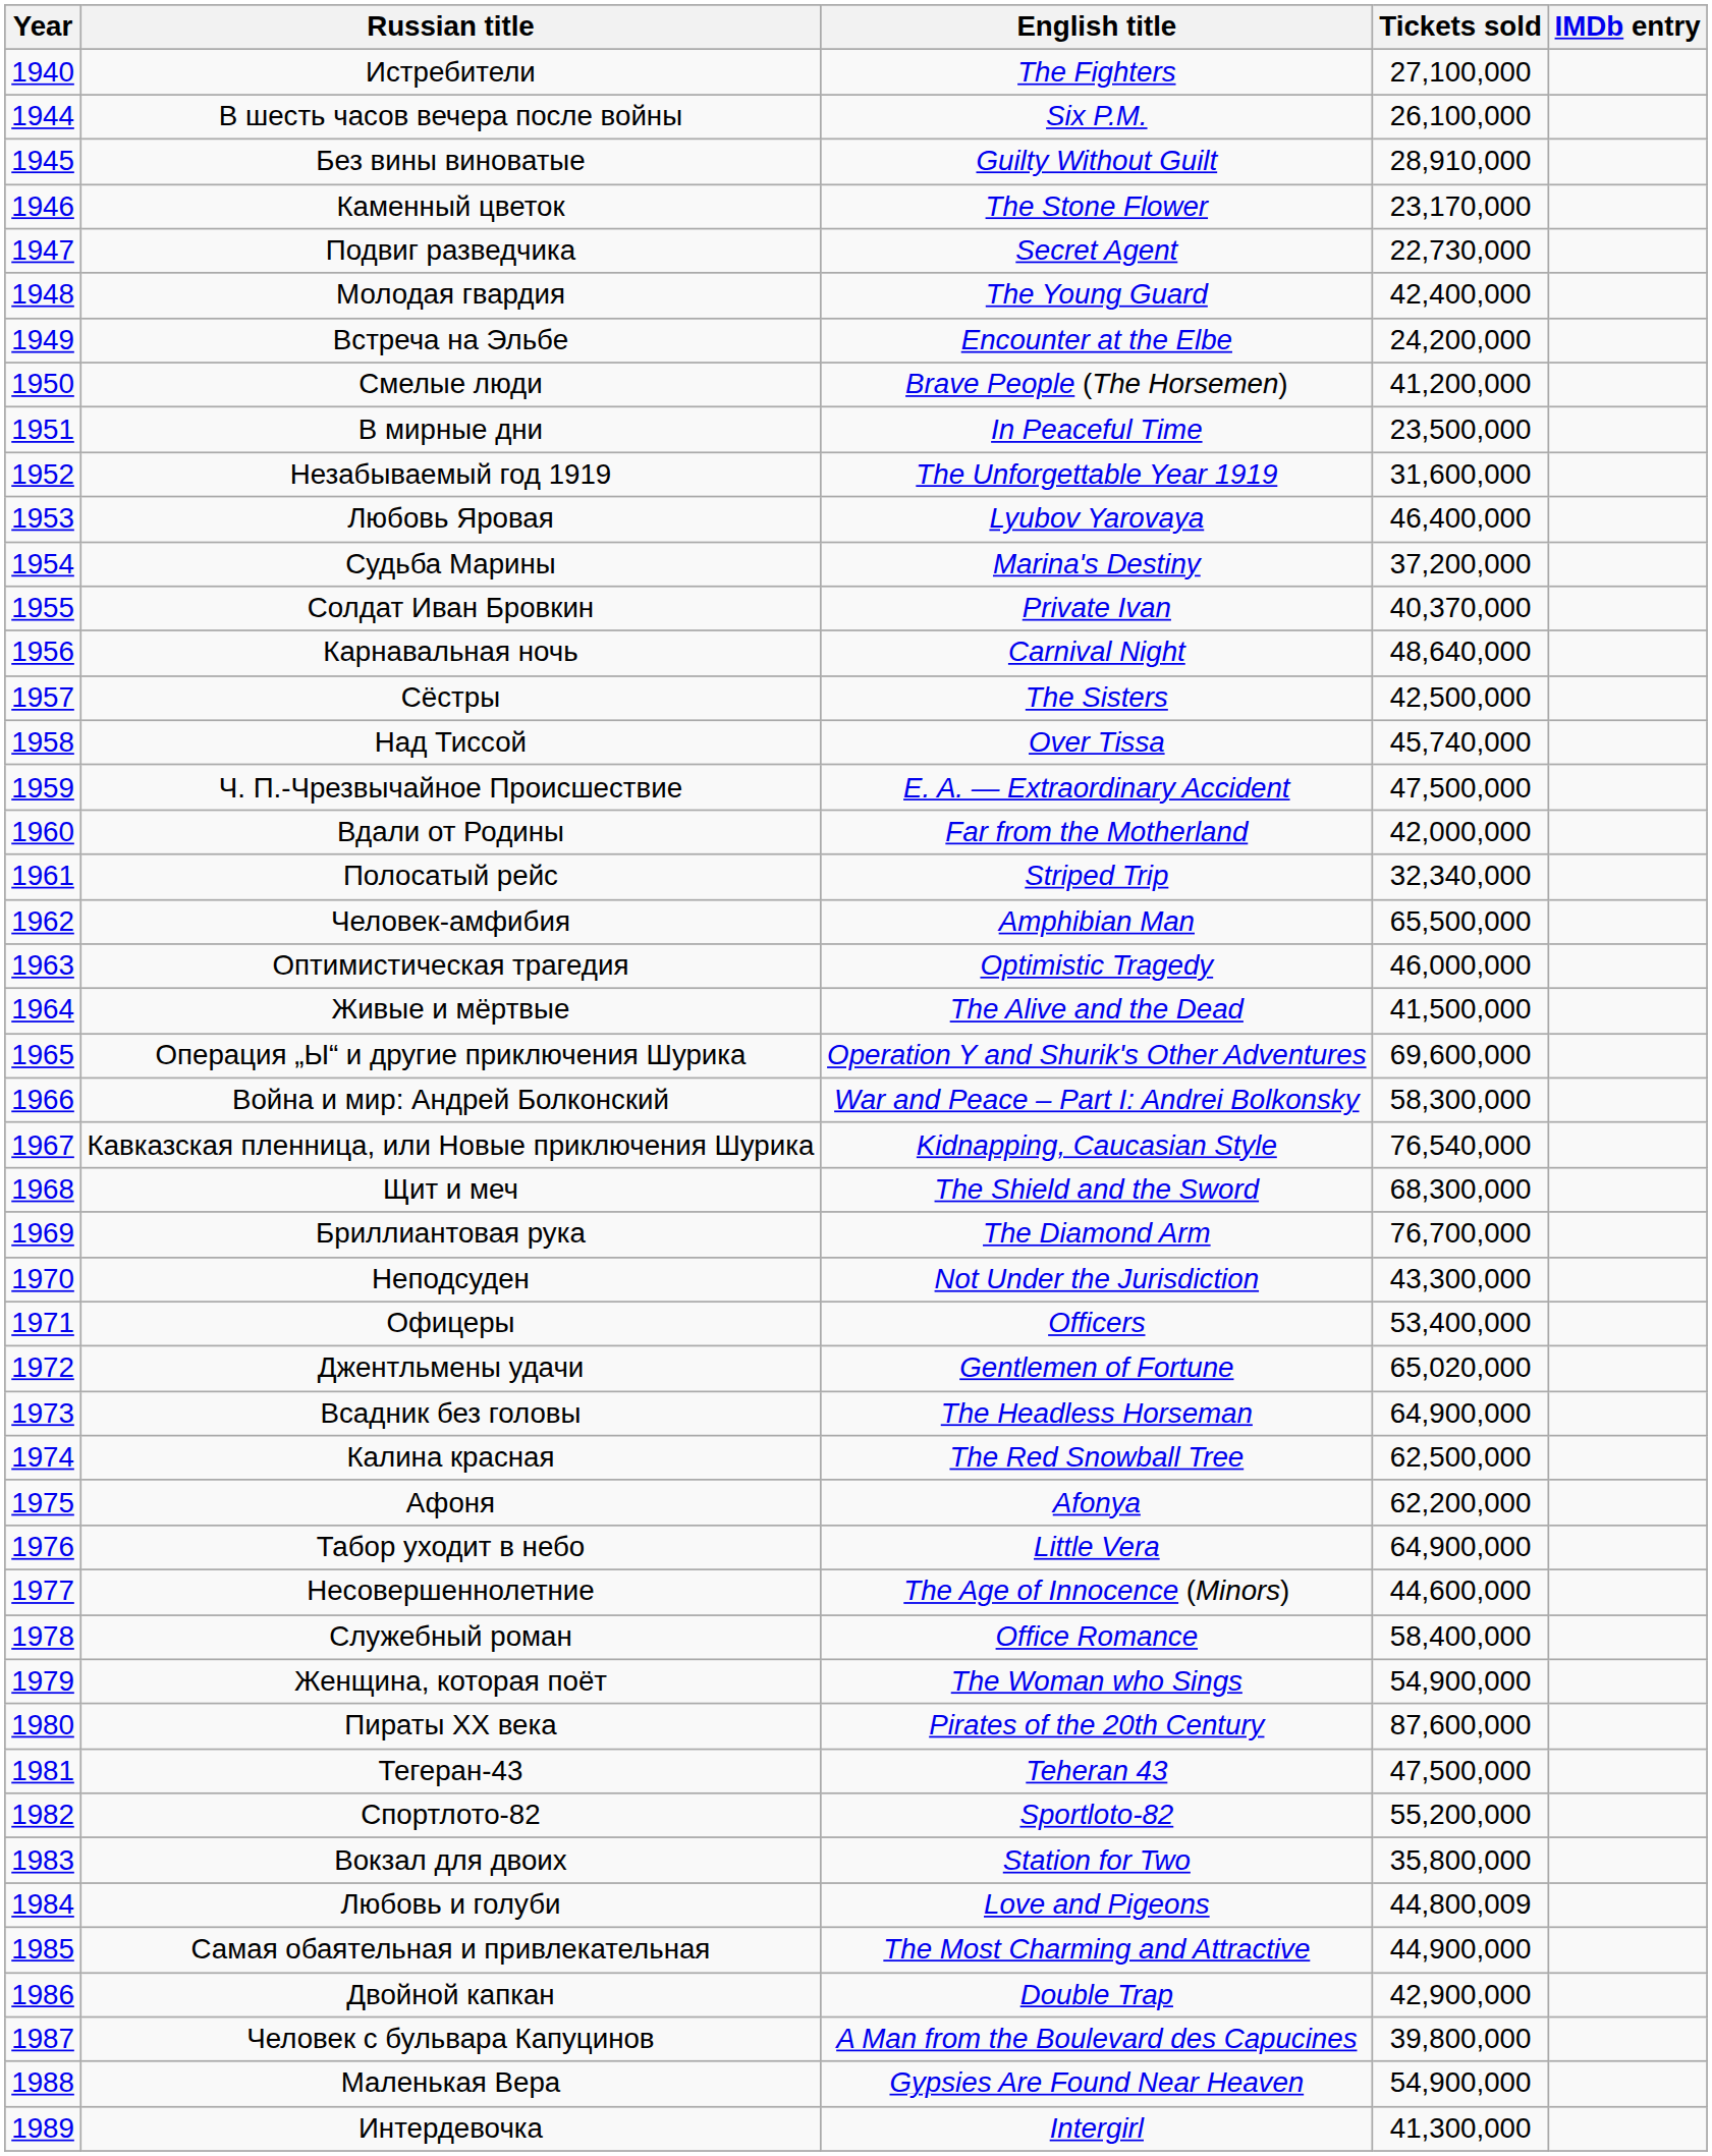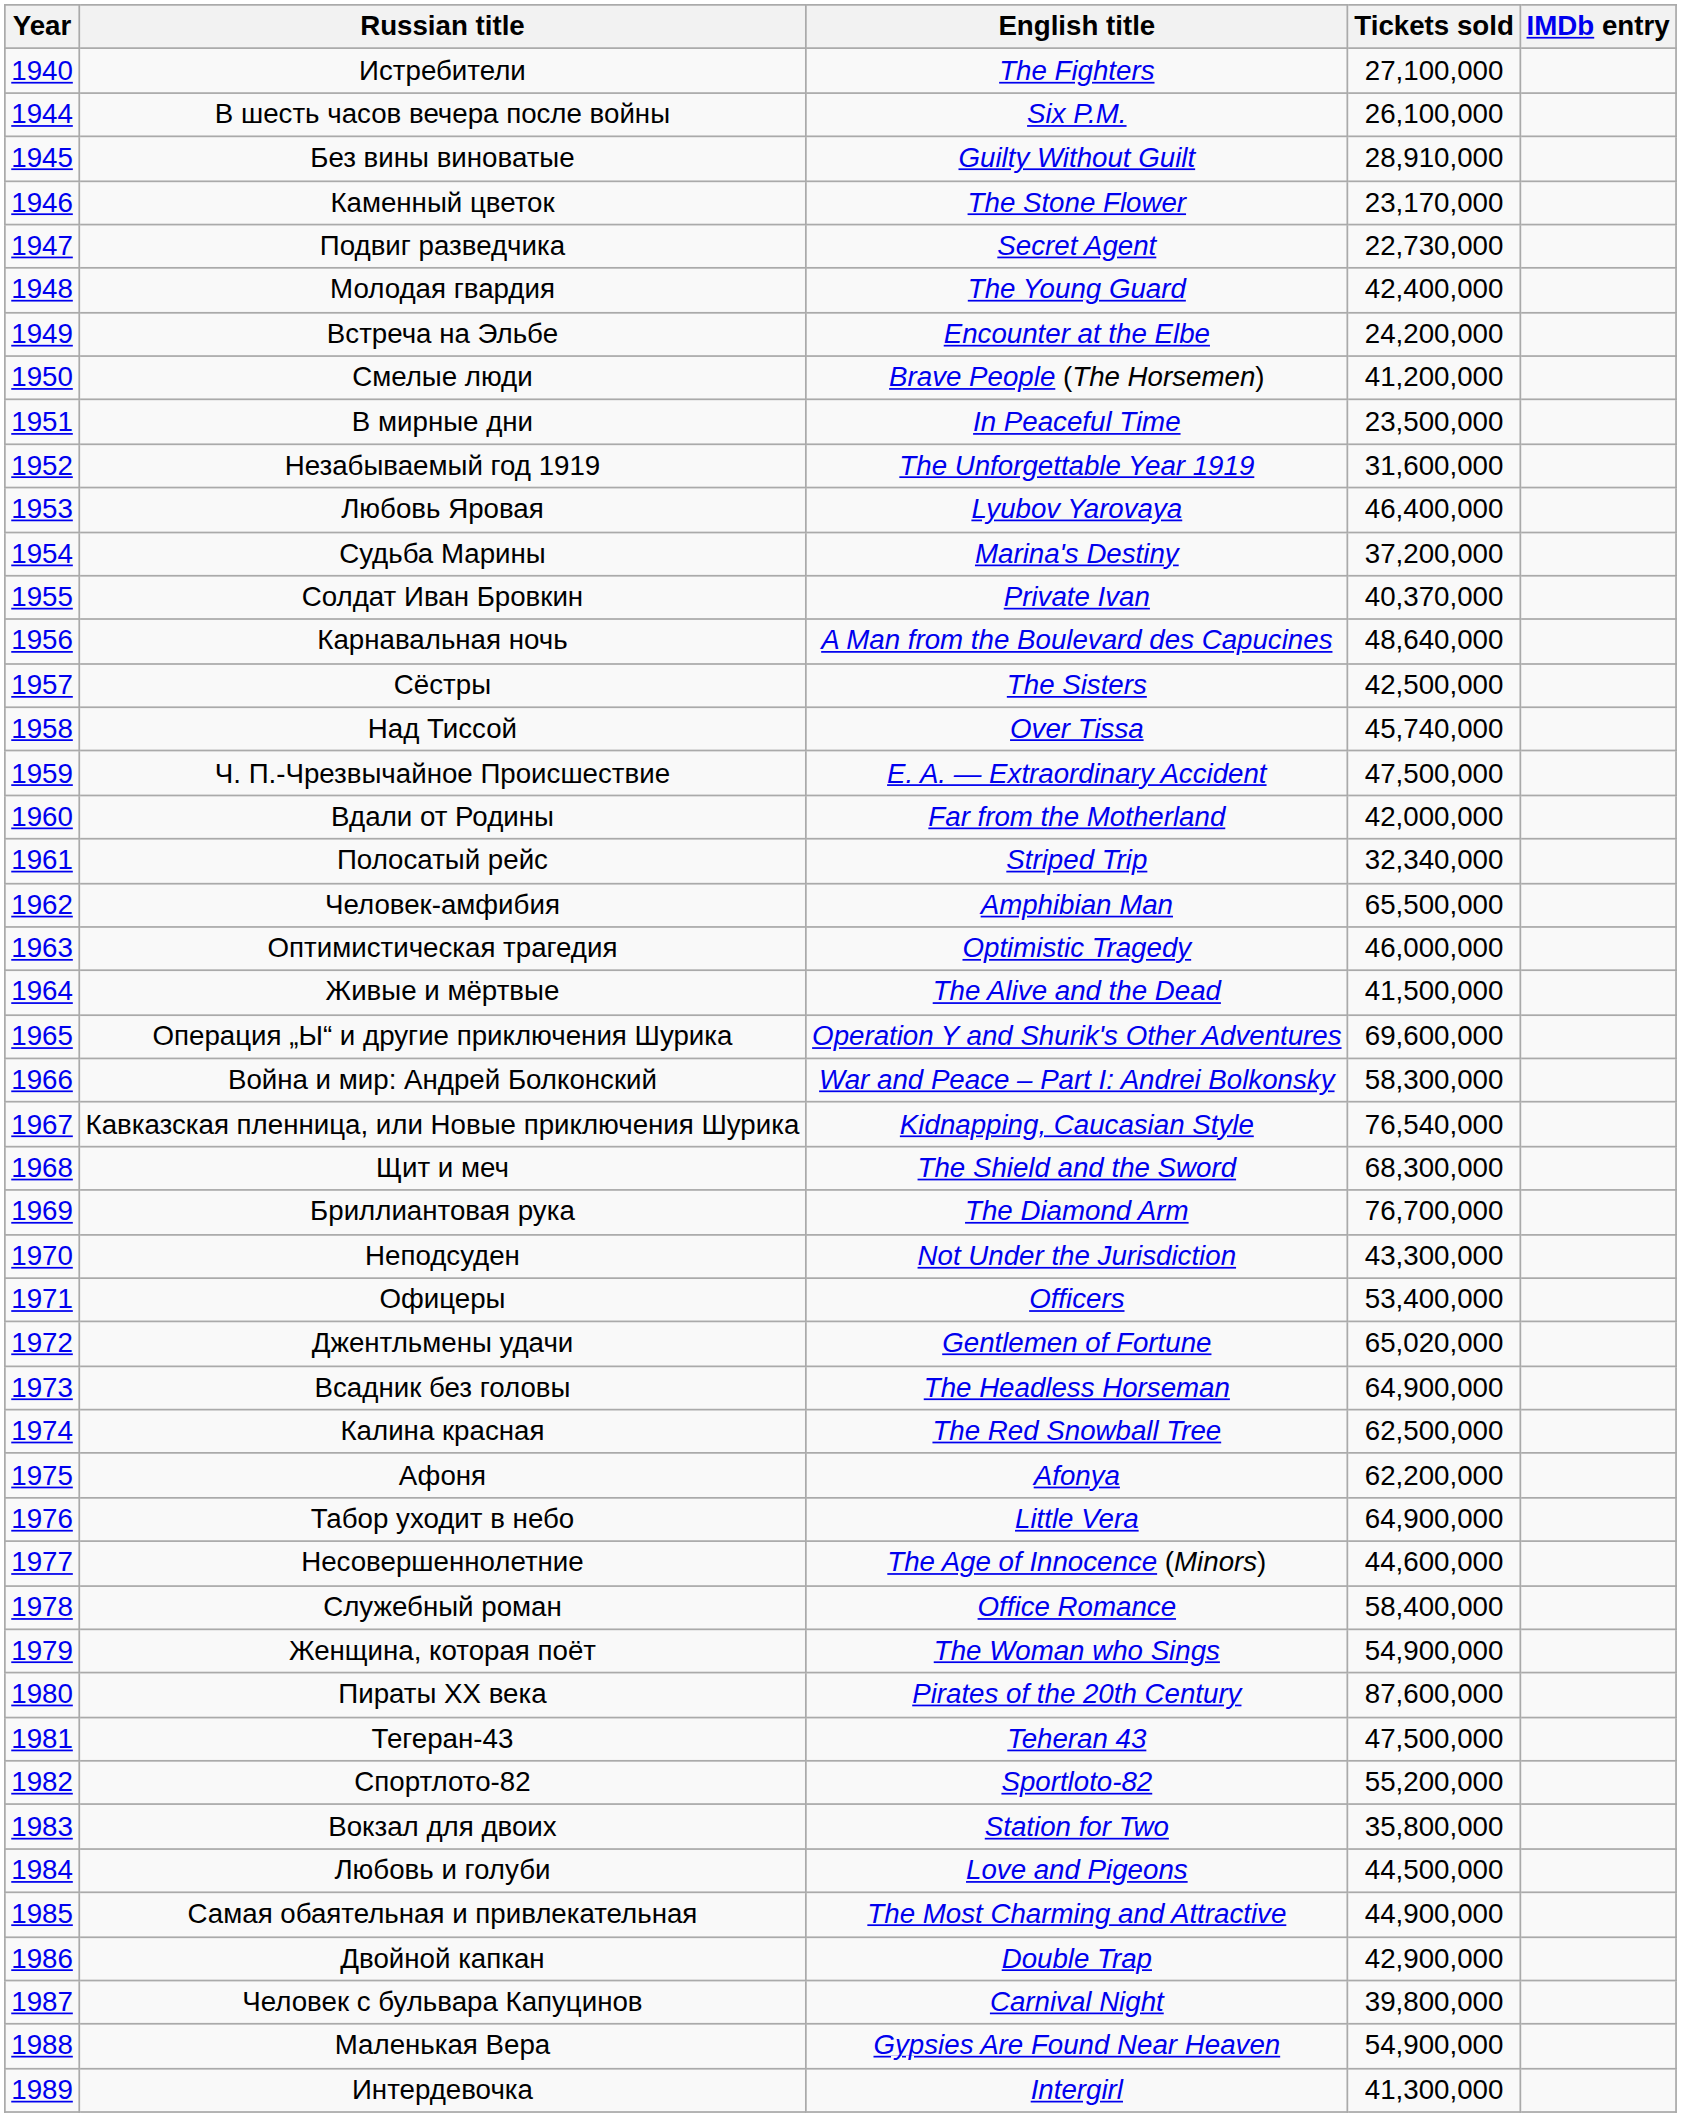 <table class="wikitable sortable" style="text-align:center">
 <tr>
 <th>Year</th>
 <th>Russian title</th>
 <th>English title</th>
 <th>Tickets sold</th>
 <th><a href='#'>IMDb</a> entry</th>
 </tr>
 <tr>
 <td><a href='#'>1940</a></td>
 <td>Истребители</td>
 <td><em><a href='#'>The Fighters</a></em></td>
 <td>27,100,000</td>
 <td></td>
 </tr>
 <tr>
 <td><a href='#'>1944</a></td>
 <td>В шесть часов вечера после войны</td>
 <td><em><a href='#'>Six P.M.</a></em></td>
 <td>26,100,000</td>
 <td></td>
 </tr>
 <tr>
 <td><a href='#'>1945</a></td>
 <td>Без вины виноватые</td>
 <td><em><a href='#'>Guilty Without Guilt</a></em></td>
 <td>28,910,000</td>
 <td></td>
 </tr>
 <tr>
 <td><a href='#'>1946</a></td>
 <td>Каменный цветок</td>
 <td><em><a href='#'>The Stone Flower</a></em></td>
 <td>23,170,000</td>
 <td></td>
 </tr>
 <tr>
 <td><a href='#'>1947</a></td>
 <td>Подвиг разведчика</td>
 <td><em><a href='#'>Secret Agent</a></em></td>
 <td>22,730,000</td>
 <td></td>
 </tr>
 <tr>
 <td><a href='#'>1948</a></td>
 <td>Молодая гвардия</td>
 <td><em><a href='#'>The Young Guard</a></em></td>
 <td>42,400,000</td>
 <td></td>
 </tr>
 <tr>
 <td><a href='#'>1949</a></td>
 <td>Встреча на Эльбе</td>
 <td><em><a href='#'>Encounter at the Elbe</a></em></td>
 <td>24,200,000</td>
 <td></td>
 </tr>
 <tr>
 <td><a href='#'>1950</a></td>
 <td>Смелые люди</td>
 <td><em><a href='#'>Brave People</a></em> (<em>The Horsemen</em>)</td>
 <td>41,200,000</td>
 <td></td>
 </tr>
 <tr>
 <td><a href='#'>1951</a></td>
 <td>В мирные дни</td>
 <td><em><a href='#'>In Peaceful Time</a></em></td>
 <td>23,500,000</td>
 <td></td>
 </tr>
 <tr>
 <td><a href='#'>1952</a></td>
 <td>Незабываемый год 1919</td>
 <td><em><a href='#'>The Unforgettable Year 1919</a></em></td>
 <td>31,600,000</td>
 <td></td>
 </tr>
 <tr>
 <td><a href='#'>1953</a></td>
 <td>Любовь Яровая</td>
 <td><em><a href='#'>Lyubov Yarovaya</a></em></td>
 <td>46,400,000</td>
 <td></td>
 </tr>
 <tr>
 <td><a href='#'>1954</a></td>
 <td>Судьба Марины</td>
 <td><em><a href='#'>Marina's Destiny</a></em></td>
 <td>37,200,000</td>
 <td></td>
 </tr>
 <tr>
 <td><a href='#'>1955</a></td>
 <td>Солдат Иван Бровкин</td>
 <td><em><a href='#'>Private Ivan</a></em></td>
 <td>40,370,000</td>
 <td></td>
 </tr>
 <tr>
 <td><a href='#'>1956</a></td>
 <td>Карнавальная ночь</td>
-<td><em><a href='#'>Carnival Night</a></em></td>
+<td><em><a href='#'>A Man from the Boulevard des Capucines</a></em></td>
 <td>48,640,000</td>
 <td></td>
 </tr>
 <tr>
 <td><a href='#'>1957</a></td>
 <td>Сёстры</td>
 <td><em><a href='#'>The Sisters</a></em></td>
 <td>42,500,000</td>
 <td></td>
 </tr>
 <tr>
 <td><a href='#'>1958</a></td>
 <td>Над Тиссой</td>
 <td><em><a href='#'>Over Tissa</a></em></td>
 <td>45,740,000</td>
 <td></td>
 </tr>
 <tr>
 <td><a href='#'>1959</a></td>
 <td>Ч. П.-Чрезвычайное Происшествие</td>
 <td><em><a href='#'>E. A. — Extraordinary Accident</a></em></td>
 <td>47,500,000</td>
 <td></td>
 </tr>
 <tr>
 <td><a href='#'>1960</a></td>
 <td>Вдали от Родины</td>
 <td><em><a href='#'>Far from the Motherland</a></em></td>
 <td>42,000,000</td>
 <td></td>
 </tr>
 <tr>
 <td><a href='#'>1961</a></td>
 <td>Полосатый рейс</td>
 <td><em><a href='#'>Striped Trip</a></em></td>
 <td>32,340,000</td>
 <td></td>
 </tr>
 <tr>
 <td><a href='#'>1962</a></td>
 <td>Человек-амфибия</td>
 <td><em><a href='#'>Amphibian Man</a></em></td>
 <td>65,500,000</td>
 <td></td>
 </tr>
 <tr>
 <td><a href='#'>1963</a></td>
 <td>Оптимистическая трагедия</td>
 <td><em><a href='#'>Optimistic Tragedy</a></em></td>
 <td>46,000,000</td>
 <td></td>
 </tr>
 <tr>
 <td><a href='#'>1964</a></td>
 <td>Живые и мёртвые</td>
 <td><em><a href='#'>The Alive and the Dead</a></em></td>
 <td>41,500,000</td>
 <td></td>
 </tr>
 <tr>
 <td><a href='#'>1965</a></td>
 <td>Операция „Ы“ и другие приключения Шурика</td>
 <td><em><a href='#'>Operation Y and Shurik's Other Adventures</a> </em></td>
 <td>69,600,000</td>
 <td></td>
 </tr>
 <tr>
 <td><a href='#'>1966</a></td>
 <td>Война и мир: Андрей Болконский</td>
 <td><em><a href='#'>War and Peace – Part I: Andrei Bolkonsky</a></em></td>
 <td>58,300,000</td>
 <td></td>
 </tr>
 <tr>
 <td><a href='#'>1967</a></td>
 <td>Кавказская пленница, или Новые приключения Шурика</td>
 <td><em><a href='#'>Kidnapping, Caucasian Style</a></em></td>
 <td>76,540,000</td>
 <td></td>
 </tr>
 <tr>
 <td><a href='#'>1968</a></td>
 <td>Щит и меч</td>
 <td><em><a href='#'>The Shield and the Sword</a></em></td>
 <td>68,300,000</td>
 <td></td>
 </tr>
 <tr>
 <td><a href='#'>1969</a></td>
 <td>Бриллиантовая рука</td>
 <td><em><a href='#'>The Diamond Arm</a></em></td>
 <td>76,700,000</td>
 <td></td>
 </tr>
 <tr>
 <td><a href='#'>1970</a></td>
 <td>Неподсуден</td>
 <td><em><a href='#'>Not Under the Jurisdiction</a></em></td>
 <td>43,300,000</td>
 <td></td>
 </tr>
 <tr>
 <td><a href='#'>1971</a></td>
 <td>Офицеры</td>
 <td><em><a href='#'>Officers</a></em></td>
 <td>53,400,000</td>
 <td></td>
 </tr>
 <tr>
 <td><a href='#'>1972</a></td>
 <td>Джентльмены удачи</td>
 <td><em><a href='#'>Gentlemen of Fortune</a></em></td>
 <td>65,020,000</td>
 <td></td>
 </tr>
 <tr>
 <td><a href='#'>1973</a></td>
 <td>Всадник без головы</td>
 <td><em><a href='#'>The Headless Horseman</a></em></td>
 <td>64,900,000</td>
 <td></td>
 </tr>
 <tr>
 <td><a href='#'>1974</a></td>
 <td>Калина красная</td>
 <td><em><a href='#'>The Red Snowball Tree</a></em></td>
 <td>62,500,000</td>
 <td></td>
 </tr>
 <tr>
 <td><a href='#'>1975</a></td>
 <td>Афоня</td>
 <td><em><a href='#'>Afonya</a></em></td>
 <td>62,200,000</td>
 <td></td>
 </tr>
 <tr>
 <td><a href='#'>1976</a></td>
 <td>Табор уходит в небо</td>
 <td><em><a href='#'>Little Vera</a></em></td>
 <td>64,900,000</td>
 <td></td>
 </tr>
 <tr>
 <td><a href='#'>1977</a></td>
 <td>Несовершеннолетние</td>
 <td><em><a href='#'>The Age of Innocence</a></em> (<em>Minors</em>)</td>
 <td>44,600,000</td>
 <td></td>
 </tr>
 <tr>
 <td><a href='#'>1978</a></td>
 <td>Служебный роман</td>
 <td><em><a href='#'>Office Romance</a></em></td>
 <td>58,400,000</td>
 <td></td>
 </tr>
 <tr>
 <td><a href='#'>1979</a></td>
 <td>Женщина, которая поёт</td>
 <td><em><a href='#'>The Woman who Sings</a></em></td>
 <td>54,900,000</td>
 <td></td>
 </tr>
 <tr>
 <td><a href='#'>1980</a></td>
 <td>Пираты ХХ века</td>
 <td><em><a href='#'>Pirates of the 20th Century</a></em></td>
 <td>87,600,000</td>
 <td></td>
 </tr>
 <tr>
 <td><a href='#'>1981</a></td>
 <td>Тегеран-43</td>
 <td><em><a href='#'>Teheran 43</a></em></td>
 <td>47,500,000</td>
 <td></td>
 </tr>
 <tr>
 <td><a href='#'>1982</a></td>
 <td>Спортлото-82</td>
 <td><em><a href='#'>Sportloto-82</a></em></td>
 <td>55,200,000</td>
 <td></td>
 </tr>
 <tr>
 <td><a href='#'>1983</a></td>
 <td>Вокзал для двоих</td>
 <td><em><a href='#'>Station for Two</a></em></td>
 <td>35,800,000</td>
 <td></td>
 </tr>
 <tr>
 <td><a href='#'>1984</a></td>
 <td>Любовь и голуби</td>
 <td><em><a href='#'>Love and Pigeons</a></em></td>
-<td>44,800,009</td>
+<td>44,500,000</td>
 <td></td>
 </tr>
 <tr>
 <td><a href='#'>1985</a></td>
 <td>Самая обаятельная и привлекательная</td>
 <td><em><a href='#'>The Most Charming and Attractive</a></em></td>
 <td>44,900,000</td>
 <td></td>
 </tr>
 <tr>
 <td><a href='#'>1986</a></td>
 <td>Двойной капкан</td>
 <td><em><a href='#'>Double Trap</a></em></td>
 <td>42,900,000</td>
 <td></td>
 </tr>
 <tr>
 <td><a href='#'>1987</a></td>
 <td>Человек с бульвара Капуцинов</td>
-<td><em><a href='#'>A Man from the Boulevard des Capucines</a></em></td>
+<td><em><a href='#'>Carnival Night</a></em></td>
 <td>39,800,000</td>
 <td></td>
 </tr>
 <tr>
 <td><a href='#'>1988</a></td>
 <td>Маленькая Вера</td>
 <td><em><a href='#'>Gypsies Are Found Near Heaven</a></em></td>
 <td>54,900,000</td>
 <td></td>
 </tr>
 <tr>
 <td><a href='#'>1989</a></td>
 <td>Интердевочка</td>
 <td><em><a href='#'>Intergirl</a></em></td>
 <td>41,300,000</td>
 <td></td>
 </tr>
 </table>
